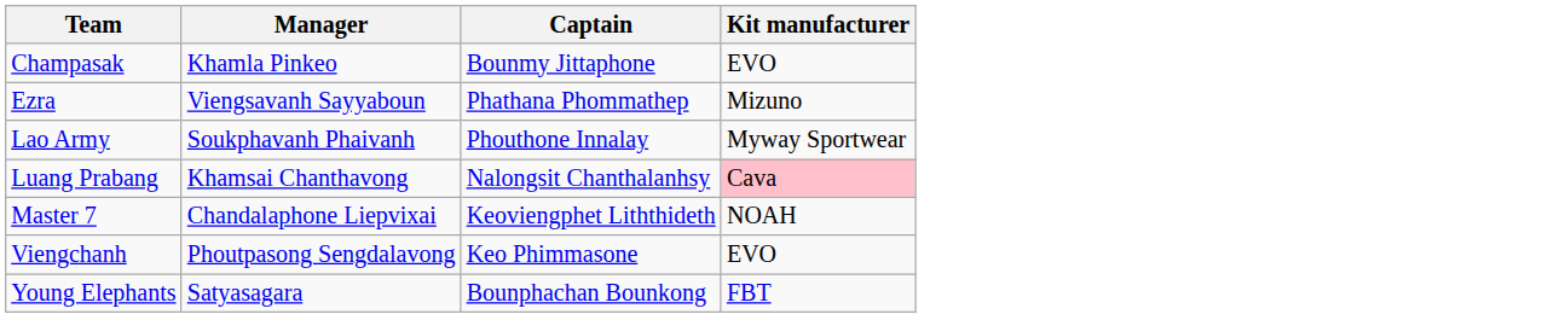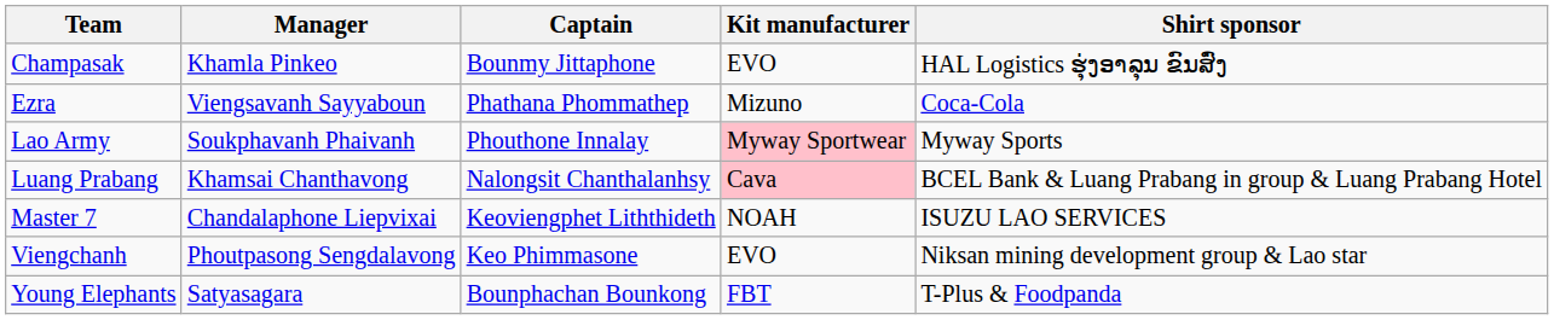 <table class="wikitable sortable" style="text-align: left;">
 <tr>
 <th>Team</th>
 <th>Manager</th>
 <th>Captain</th>
 <th>Kit manufacturer</th>
+<th>Shirt sponsor</th>
 </tr>
 <tr>
 <td><a href='#'>Champasak</a></td>
 <td> <a href='#'>Khamla Pinkeo</a></td>
 <td> <a href='#'>Bounmy Jittaphone</a></td>
 <td> EVO</td>
+<td>HAL Logistics ຮຸ່ງອາລຸນ ຂົນສົ່ງ</td>
 </tr>
 <tr>
 <td><a href='#'>Ezra</a></td>
 <td> <a href='#'>Viengsavanh Sayyaboun</a></td>
 <td> <a href='#'>Phathana Phommathep</a></td>
 <td> Mizuno</td>
+<td><a href='#'>Coca-Cola</a></td>
 </tr>
 <tr>
 <td><a href='#'>Lao Army</a></td>
 <td> <a href='#'>Soukphavanh Phaivanh</a></td>
 <td> <a href='#'>Phouthone Innalay</a></td>
-<td> Myway Sportwear</td>
+<td style="background: pink;"> Myway Sportwear</td>
+<td>Myway Sports</td>
 </tr>
 <tr>
 <td><a href='#'>Luang Prabang</a></td>
 <td> <a href='#'>Khamsai Chanthavong</a></td>
 <td> <a href='#'>Nalongsit Chanthalanhsy</a></td>
 <td style="background: pink;"> Cava</td>
+<td>BCEL Bank & Luang Prabang in group & Luang Prabang Hotel</td>
 </tr>
 <tr>
 <td><a href='#'>Master 7</a></td>
 <td> <a href='#'>Chandalaphone Liepvixai</a></td>
 <td> <a href='#'>Keoviengphet Liththideth</a></td>
 <td> NOAH</td>
+<td>ISUZU LAO SERVICES</td>
 </tr>
 <tr>
 <td><a href='#'>Viengchanh</a></td>
 <td> <a href='#'>Phoutpasong Sengdalavong</a></td>
 <td> <a href='#'>Keo Phimmasone</a></td>
 <td> EVO</td>
+<td>Niksan mining development group & Lao star</td>
 </tr>
 <tr>
 <td><a href='#'>Young Elephants</a></td>
 <td> <a href='#'>Satyasagara</a></td>
 <td> <a href='#'>Bounphachan Bounkong</a></td>
 <td> <a href='#'>FBT</a></td>
+<td>T-Plus & <a href='#'>Foodpanda</a></td>
 </tr>
 </table>
